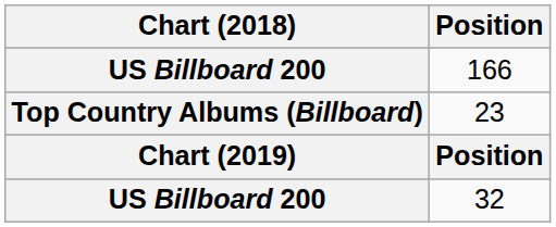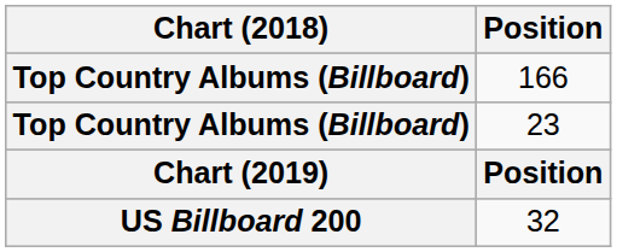 <table class="wikitable plainrowheaders" style="text-align:center">
 <tr>
 <th scope="col">Chart (2018)</th>
 <th scope="col">Position</th>
 </tr>
 <tr>
-<th scope="row">US <em>Billboard</em> 200</th>
+<th scope="row">Top Country Albums (<em>Billboard</em>)</th>
 <td>166</td>
 </tr>
 <tr>
 <th scope="row">Top Country Albums (<em>Billboard</em>)</th>
 <td>23</td>
 </tr>
 <tr>
 <th scope="col">Chart (2019)</th>
 <th scope="col">Position</th>
 </tr>
 <tr>
 <th scope="row">US <em>Billboard</em> 200</th>
 <td>32</td>
 </tr>
 </table>
